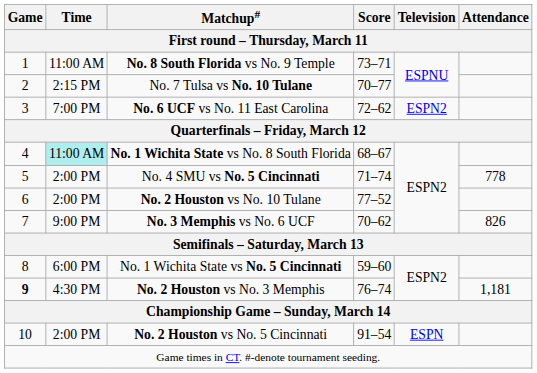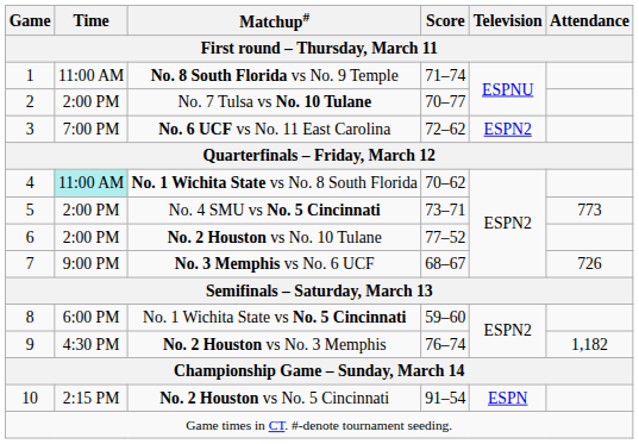 <table class="wikitable" style="text-align:center; font-size:95%;">
 <tr>
 <th>Game</th>
 <th>Time</th>
 <th>Matchup<sup>#</sup></th>
 <th>Score</th>
 <th>Television</th>
 <th>Attendance</th>
 </tr>
 <tr>
 <th colspan=6>First round – Thursday, March 11</th>
 </tr>
 <tr>
 <td align=center>1</td>
 <td>11:00 AM</td>
 <td><strong>No. 8 South Florida</strong> vs No. 9 Temple</td>
-<td>73–71</td>
+<td>71–74</td>
 <td rowspan=2><a href='#'>ESPNU</a></td>
 <td></td>
 </tr>
 <tr>
 <td align=center>2</td>
-<td>2:15 PM</td>
+<td>2:00 PM</td>
 <td>No. 7 Tulsa vs <strong>No. 10 Tulane</strong></td>
 <td>70–77</td>
 <td></td>
 </tr>
 <tr>
 <td align=center>3</td>
 <td>7:00 PM</td>
 <td><strong>No. 6 UCF</strong> vs No. 11 East Carolina</td>
 <td>72–62</td>
 <td><a href='#'>ESPN2</a></td>
 <td></td>
 </tr>
 <tr>
 <th colspan=6>Quarterfinals – Friday, March 12</th>
 </tr>
 <tr>
 <td align=center>4</td>
 <td style="background: paleturquoise;">11:00 AM</td>
 <td><strong>No. 1 Wichita State</strong> vs No. 8 South Florida</td>
-<td>68–67</td>
+<td>70–62</td>
 <td rowspan=4>ESPN2</td>
 <td></td>
 </tr>
 <tr>
 <td align=center>5</td>
 <td>2:00 PM</td>
 <td>No. 4 SMU vs <strong>No. 5 Cincinnati</strong></td>
-<td>71–74</td>
-<td>778</td>
+<td>73–71</td>
+<td>773</td>
 </tr>
 <tr>
 <td align=center>6</td>
 <td>2:00 PM</td>
 <td><strong>No. 2 Houston</strong> vs No. 10 Tulane</td>
 <td>77–52</td>
 <td></td>
 </tr>
 <tr>
 <td align=center>7</td>
 <td>9:00 PM</td>
 <td><strong>No. 3 Memphis</strong> vs No. 6 UCF</td>
-<td>70–62</td>
-<td>826</td>
+<td>68–67</td>
+<td>726</td>
 </tr>
 <tr>
 <th colspan=6>Semifinals – Saturday, March 13</th>
 </tr>
 <tr>
 <td align=center>8</td>
 <td>6:00 PM</td>
 <td>No. 1 Wichita State vs <strong>No. 5 Cincinnati</strong></td>
 <td>59–60</td>
 <td rowspan=2>ESPN2</td>
 <td></td>
 </tr>
 <tr>
-<td align=center><strong>9</strong></td>
+<td align=center>9</td>
 <td>4:30 PM</td>
 <td><strong>No. 2 Houston</strong> vs No. 3 Memphis</td>
 <td>76–74</td>
-<td>1,181</td>
+<td>1,182</td>
 </tr>
 <tr>
 <th colspan=6>Championship Game – Sunday, March 14</th>
 </tr>
 <tr>
 <td align=center>10</td>
-<td>2:00 PM</td>
+<td>2:15 PM</td>
 <td><strong>No. 2 Houston</strong> vs No. 5 Cincinnati</td>
 <td>91–54</td>
 <td><a href='#'>ESPN</a></td>
 <td align=center></td>
 </tr>
 <tr>
 <td colspan=6><small>Game times in <a href='#'>CT</a>. #-denote tournament seeding.</small></td>
 </tr>
 </table>
